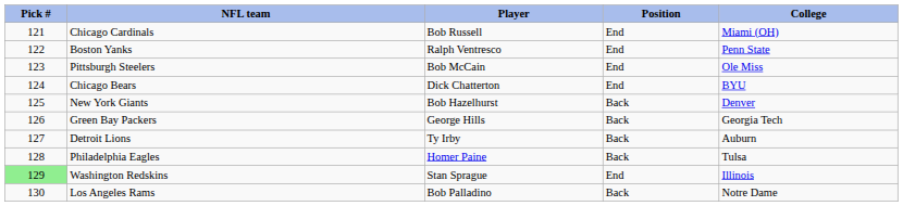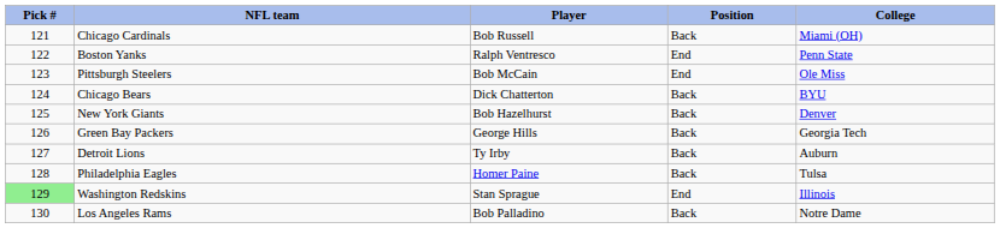 <table class="wikitable sortable sortable" style="width: 100%">
 <tr>
 <th style="background:#A8BDEC;" width=7%>Pick #</th>
 <th width=40% style="background:#A8BDEC;">NFL team</th>
 <th width=20% style="background:#A8BDEC;">Player</th>
 <th width=13% style="background:#A8BDEC;">Position</th>
 <th style="background:#A8BDEC;">College</th>
 </tr>
 <tr>
 <td align=center>121</td>
 <td>Chicago Cardinals</td>
 <td>Bob Russell</td>
-<td>End</td>
+<td>Back</td>
 <td><a href='#'>Miami (OH)</a></td>
 </tr>
 <tr>
 <td align=center>122</td>
 <td>Boston Yanks</td>
 <td>Ralph Ventresco</td>
 <td>End</td>
 <td><a href='#'>Penn State</a></td>
 </tr>
 <tr>
 <td align=center>123</td>
 <td>Pittsburgh Steelers</td>
 <td>Bob McCain</td>
 <td>End</td>
 <td><a href='#'>Ole Miss</a></td>
 </tr>
 <tr>
 <td align=center>124</td>
 <td>Chicago Bears</td>
 <td>Dick Chatterton</td>
-<td>End</td>
+<td>Back</td>
 <td><a href='#'>BYU</a></td>
 </tr>
 <tr>
 <td align=center>125</td>
 <td>New York Giants</td>
 <td>Bob Hazelhurst</td>
 <td>Back</td>
 <td><a href='#'>Denver</a></td>
 </tr>
 <tr>
 <td align=center>126</td>
 <td>Green Bay Packers</td>
 <td>George Hills</td>
 <td>Back</td>
 <td>Georgia Tech</td>
 </tr>
 <tr>
 <td align=center>127</td>
 <td>Detroit Lions</td>
 <td>Ty Irby</td>
 <td>Back</td>
 <td>Auburn</td>
 </tr>
 <tr>
 <td align=center>128</td>
 <td>Philadelphia Eagles</td>
 <td><a href='#'>Homer Paine</a></td>
 <td>Back</td>
 <td>Tulsa</td>
 </tr>
 <tr>
 <td align=center style="background: lightgreen;">129</td>
 <td>Washington Redskins</td>
 <td>Stan Sprague</td>
 <td>End</td>
 <td><a href='#'>Illinois</a></td>
 </tr>
 <tr>
 <td align=center>130</td>
 <td>Los Angeles Rams</td>
 <td>Bob Palladino</td>
 <td>Back</td>
 <td>Notre Dame</td>
 </tr>
 </table>
